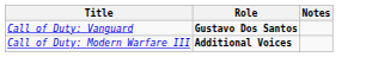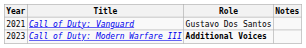 <table class="wikitable sortable">
 <tr>
+<th>Year</th>
 <th>Title</th>
 <th>Role</th>
 <th class="unsortable">Notes</th>
 </tr>
 <tr>
+<td>2021</td>
 <td><em><a href='#'>Call of Duty: Vanguard</a></em></td>
-<td><strong>Gustavo Dos Santos</strong></td>
+<td>Gustavo Dos Santos</td>
 <td></td>
 </tr>
 <tr>
+<td>2023</td>
 <td><a href='#'><em>Call of Duty: Modern Warfare III</em></a></td>
 <td><strong>Additional Voices</strong></td>
 <td></td>
 </tr>
 </table>
